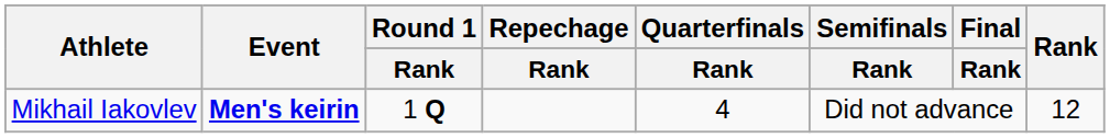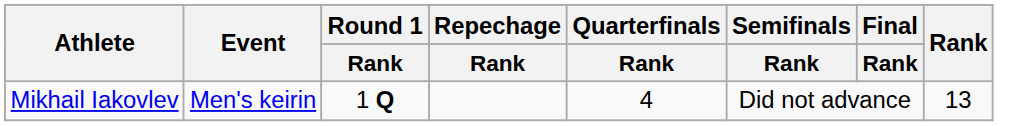 <table class=wikitable style=font-size:80%;text-align:center>
 <tr>
 <th rowspan=2>Athlete</th>
 <th rowspan=2>Event</th>
 <th>Round 1</th>
 <th>Repechage</th>
 <th>Quarterfinals</th>
 <th>Semifinals</th>
 <th>Final</th>
 <th rowspan=2>Rank</th>
 </tr>
 <tr style=font-size:95%>
 <th>Rank</th>
 <th>Rank</th>
 <th>Rank</th>
 <th>Rank</th>
 <th>Rank</th>
 </tr>
 <tr>
 <td align=left><a href='#'>Mikhail Iakovlev</a></td>
-<td align=left><strong><a href='#'>Men's keirin</a></strong></td>
+<td align=left><a href='#'>Men's keirin</a></td>
 <td>1 <strong>Q</strong></td>
 <td></td>
 <td>4</td>
 <td colspan=2>Did not advance</td>
-<td>12</td>
+<td>13</td>
 </tr>
 </table>
